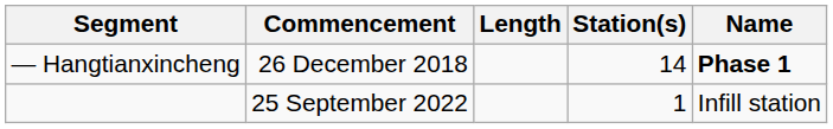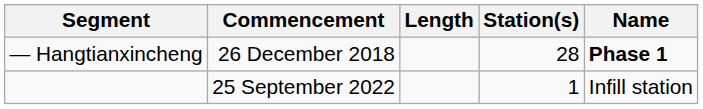 <table class="wikitable" style="border-collapse: collapse; text-align: right;">
 <tr>
 <th>Segment</th>
 <th>Commencement</th>
 <th>Length</th>
 <th>Station(s)</th>
 <th>Name</th>
 </tr>
 <tr>
 <td style="text-align: left;"> — Hangtianxincheng</td>
 <td>26 December 2018</td>
 <td></td>
-<td>14</td>
+<td>28</td>
 <td style="text-align: left;"><strong>Phase 1</strong></td>
 </tr>
 <tr>
 <td style="text-align: left;"></td>
 <td>25 September 2022</td>
 <td></td>
 <td>1</td>
 <td style="text-align: left;">Infill station</td>
 </tr>
 </table>
